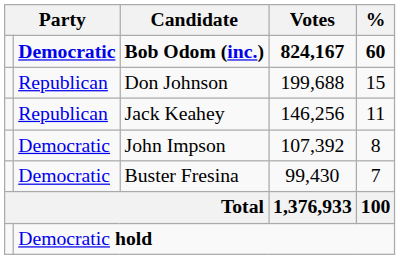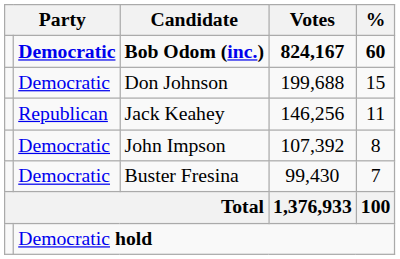 <table class=wikitable>
 <tr>
 <th colspan=2>Party</th>
 <th>Candidate</th>
 <th>Votes</th>
 <th>%</th>
 </tr>
 <tr>
 <td></td>
 <td><strong><a href='#'>Democratic</a></strong></td>
 <td><strong>Bob Odom (<a href='#'>inc.</a>)</strong></td>
 <td align=center><strong>824,167</strong></td>
 <td align=center><strong>60</strong></td>
 </tr>
 <tr>
 <td></td>
-<td><a href='#'>Republican</a></td>
+<td><a href='#'>Democratic</a></td>
 <td>Don Johnson</td>
 <td align=center>199,688</td>
 <td align=center>15</td>
 </tr>
 <tr>
 <td></td>
 <td><a href='#'>Republican</a></td>
 <td>Jack Keahey</td>
 <td align=center>146,256</td>
 <td align=center>11</td>
 </tr>
 <tr>
 <td></td>
 <td><a href='#'>Democratic</a></td>
 <td>John Impson</td>
 <td align=center>107,392</td>
 <td align=center>8</td>
 </tr>
 <tr>
 <td></td>
 <td><a href='#'>Democratic</a></td>
 <td>Buster Fresina</td>
 <td align=center>99,430</td>
 <td align=center>7</td>
 </tr>
 <tr>
 <th colspan=3; style="text-align:right;">Total</th>
 <th align=center>1,376,933</th>
 <th align=center>100</th>
 </tr>
 <tr>
 <td></td>
 <td colspan=6; style="text-align:left;"><a href='#'>Democratic</a> <strong>hold</strong></td>
 </tr>
 </table>
